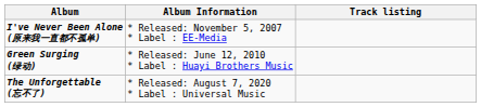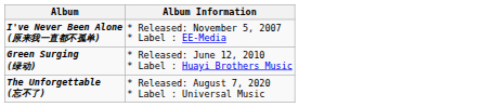 <table class="wikitable">
 <tr>
 <th>Album</th>
 <th>Album Information</th>
-<th align="left" width= "250px">Track listing</th>
 </tr>
 <tr>
 <td><strong><em>I've Never Been Alone</em></strong><br><strong><em>(原来我一直都不孤单)</em></strong></td>
 <td>* Released: November 5, 2007 <br>* Label : <a href='#'>EE-Media</a></td>
-<td style="font-size: 85%;"></td>
 </tr>
 <tr>
 <td><strong><em>Green Surging</em></strong><br><strong><em>(绿动)</em></strong></td>
 <td>* Released: June 12, 2010 <br>* Label : <a href='#'>Huayi Brothers Music</a></td>
-<td style="font-size: 85%;"></td>
 </tr>
 <tr>
 <td><strong><em>The Unforgettable</em></strong><br><strong><em> (忘不了)</em></strong></td>
 <td>* Released: August 7, 2020 <br>* Label : Universal Music</td>
-<td style="font-size: 85%;"></td>
 </tr>
 </table>
